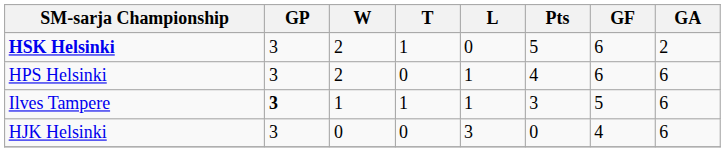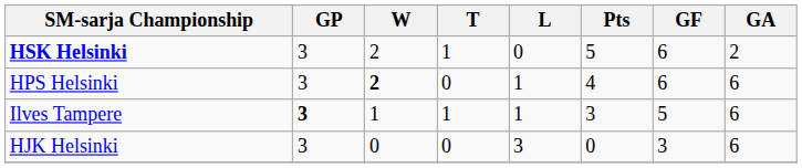 <table class="wikitable" style="width: 40em;">
 <tr>
 <th bgcolor="#DDDDFF" width="20%">SM-sarja Championship</th>
 <th bgcolor="#DDDDFF" width="5%">GP</th>
 <th bgcolor="#DDDDFF" width="5%">W</th>
 <th bgcolor="#DDDDFF" width="5%">T</th>
 <th bgcolor="#DDDDFF" width="5%">L</th>
 <th bgcolor="#DDDDFF" width="5%">Pts</th>
 <th bgcolor="#DDDDFF" width="5%">GF</th>
 <th bgcolor="#DDDDFF" width="5%">GA</th>
 </tr>
 <tr>
 <td><strong><a href='#'>HSK Helsinki</a></strong></td>
 <td>3</td>
 <td>2</td>
 <td>1</td>
 <td>0</td>
 <td>5</td>
 <td>6</td>
 <td>2</td>
 </tr>
 <tr>
 <td><a href='#'>HPS Helsinki</a></td>
 <td>3</td>
-<td>2</td>
+<td><strong>2</strong></td>
 <td>0</td>
 <td>1</td>
 <td>4</td>
 <td>6</td>
 <td>6</td>
 </tr>
 <tr>
 <td><a href='#'>Ilves Tampere</a></td>
 <td><strong>3</strong></td>
 <td>1</td>
 <td>1</td>
 <td>1</td>
 <td>3</td>
 <td>5</td>
 <td>6</td>
 </tr>
 <tr>
 <td><a href='#'>HJK Helsinki</a></td>
 <td>3</td>
 <td>0</td>
 <td>0</td>
 <td>3</td>
 <td>0</td>
-<td>4</td>
+<td>3</td>
 <td>6</td>
 </tr>
 <tr>
 </tr>
 </table>
